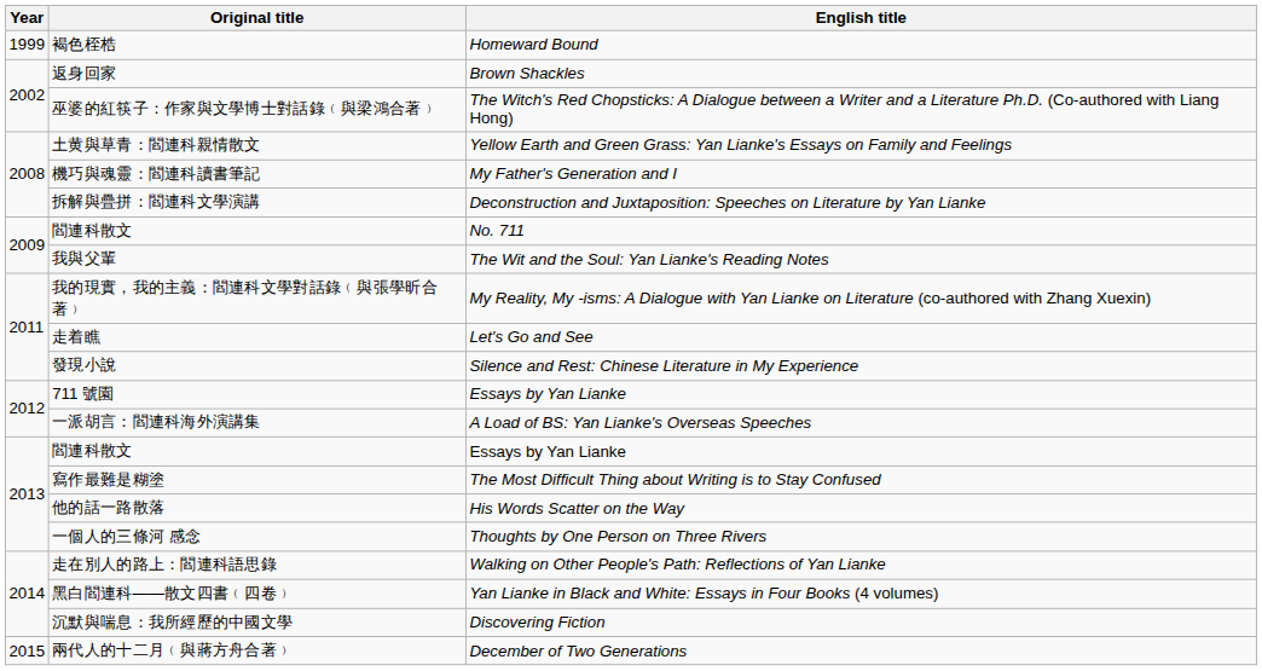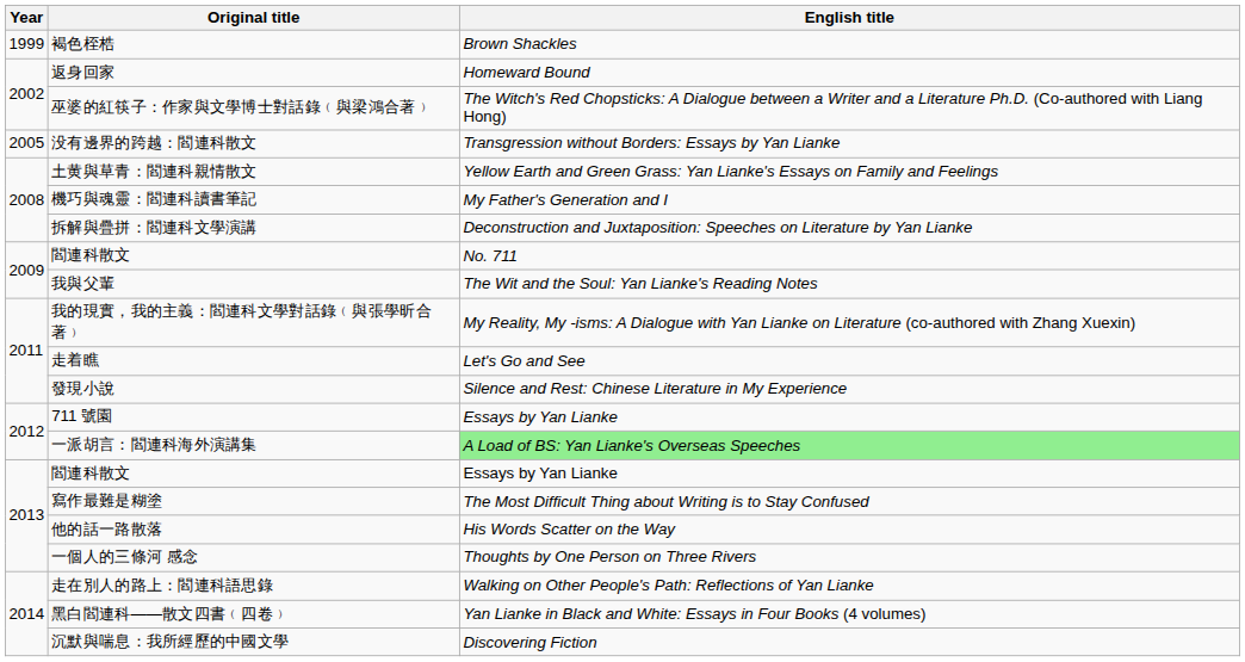 <table class="wikitable">
 <tr>
 <th>Year</th>
 <th>Original title</th>
 <th>English title</th>
 </tr>
 <tr>
 <td>1999</td>
 <td>褐色桎梏</td>
-<td><em>Homeward Bound</em></td>
+<td><em>Brown Shackles</em></td>
 </tr>
 <tr>
 <td rowspan="2">2002</td>
 <td>返身回家</td>
-<td><em>Brown Shackles</em></td>
+<td><em>Homeward Bound</em></td>
 </tr>
 <tr>
 <td>巫婆的紅筷子：作家與文學博士對話錄﹙與梁鴻合著﹚</td>
 <td><em>The Witch's Red Chopsticks: A Dialogue between a Writer and a Literature Ph.D.</em> (Co-authored with Liang Hong)</td>
+</tr>
+<tr>
+<td>2005</td>
+<td>没有邊界的跨越：閻連科散文</td>
+<td><em>Transgression without Borders: Essays by Yan Lianke</em></td>
 </tr>
 <tr>
 <td rowspan="3">2008</td>
 <td>土黄與草青：閻連科親情散文</td>
 <td><em>Yellow Earth and Green Grass: Yan Lianke's Essays on Family and Feelings</em></td>
 </tr>
 <tr>
 <td>機巧與魂靈：閻連科讀書筆記</td>
 <td><em>My Father's Generation and I</em></td>
 </tr>
 <tr>
 <td>拆解與疊拼：閻連科文學演講</td>
 <td><em>Deconstruction and Juxtaposition: Speeches on Literature by Yan Lianke</em></td>
 </tr>
 <tr>
 <td rowspan="2">2009</td>
 <td>閻連科散文</td>
 <td><em>No. 711</em></td>
 </tr>
 <tr>
 <td>我與父輩</td>
 <td><em>The Wit and the Soul: Yan Lianke's Reading Notes</em></td>
 </tr>
 <tr>
 <td rowspan="3">2011</td>
 <td>我的現實，我的主義：閻連科文學對話錄﹙與張學昕合著﹚</td>
 <td><em>My Reality, My -isms: A Dialogue with Yan Lianke on Literature</em> (co-authored with Zhang Xuexin)</td>
 </tr>
 <tr>
 <td>走着瞧</td>
 <td><em>Let's Go and See</em></td>
 </tr>
 <tr>
 <td>發現小說</td>
 <td><em>Silence and Rest: Chinese Literature in My Experience</em></td>
 </tr>
 <tr>
 <td rowspan="2">2012</td>
 <td>711 號園</td>
 <td><em>Essays by Yan Lianke</em></td>
 </tr>
 <tr>
 <td>一派胡言：閻連科海外演講集</td>
-<td><em>A Load of BS: Yan Lianke's Overseas Speeches</em></td>
+<td style="background: lightgreen;"><em>A Load of BS: Yan Lianke's Overseas Speeches</em></td>
 </tr>
 <tr>
 <td rowspan="4">2013</td>
 <td>閻連科散文</td>
 <td>Essays by Yan Lianke</td>
 </tr>
 <tr>
 <td>寫作最難是糊塗</td>
 <td><em>The Most Difficult Thing about Writing is to Stay Confused</em></td>
 </tr>
 <tr>
 <td>他的話一路散落</td>
 <td><em>His Words Scatter on the Way</em></td>
 </tr>
 <tr>
 <td>一個人的三條河 感念</td>
 <td><em>Thoughts by One Person on Three Rivers</em></td>
 </tr>
 <tr>
 <td rowspan="3">2014</td>
 <td>走在別人的路上：閻連科語思錄</td>
 <td><em>Walking on Other People's Path: Reflections of Yan Lianke</em></td>
 </tr>
 <tr>
 <td>黑白閻連科——散文四書﹙四卷﹚</td>
 <td><em>Yan Lianke in Black and White: Essays in Four Books</em> (4 volumes)</td>
 </tr>
 <tr>
 <td>沉默與喘息：我所經歷的中國文學</td>
 <td><em>Discovering Fiction</em></td>
 </tr>
-<tr>
-<td>2015</td>
-<td>兩代人的十二月﹙與蔣方舟合著﹚</td>
-<td><em>December of Two Generations</em></td>
-</tr>
 </table>
